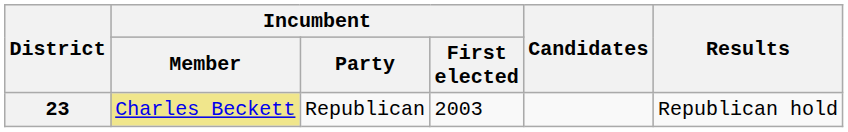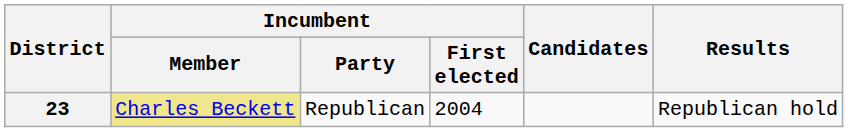 <table class="wikitable sortable">
 <tr>
 <th rowspan="2">District</th>
 <th colspan="3">Incumbent</th>
 <th rowspan="2">Candidates</th>
 <th rowspan="2">Results</th>
 </tr>
 <tr>
 <th>Member</th>
 <th>Party</th>
 <th>First<br> elected</th>
 </tr>
 <tr>
 <th>23</th>
 <td style="background: khaki;"><a href='#'>Charles Beckett</a></td>
 <td>Republican</td>
-<td>2003</td>
+<td>2004</td>
 <td nowrap></td>
 <td>Republican hold</td>
 </tr>
 </table>
